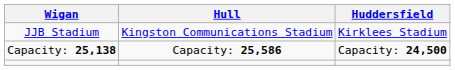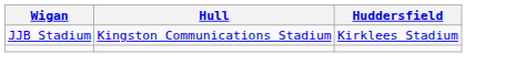 <table class="wikitable" style="text-align:center">
 <tr>
 <th><a href='#'>Wigan</a></th>
 <th><a href='#'>Hull</a></th>
 <th><a href='#'>Huddersfield</a></th>
 </tr>
 <tr>
 <td><a href='#'>JJB Stadium</a></td>
 <td><a href='#'>Kingston Communications Stadium</a></td>
 <td><a href='#'>Kirklees Stadium</a></td>
 </tr>
 <tr>
-<td>Capacity: <strong>25,138</strong></td>
-<td>Capacity: <strong>25,586</strong></td>
-<td>Capacity: <strong>24,500</strong></td>
-</tr>
-<tr>
 <td></td>
 <td></td>
 <td></td>
 </tr>
 </table>
